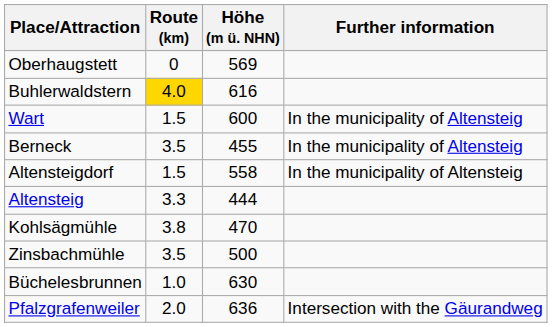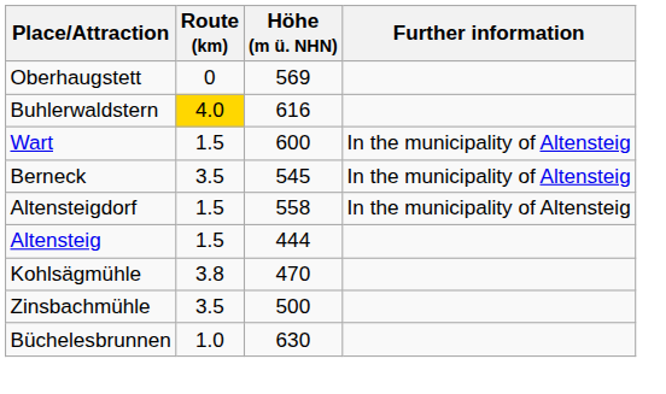 <table class="wikitable toptextcells">
 <tr class="hintergrundfarbe5">
 <th>Place/Attraction</th>
 <th>Route<br><small>(km)</small></th>
 <th>Höhe<br><small>(m ü. NHN)</small></th>
 <th class="unsortable">Further information</th>
 </tr>
 <tr>
 <td>Oberhaugstett</td>
 <td style="text-align:center">0</td>
 <td style="text-align:center">569</td>
 <td></td>
 </tr>
 <tr>
 <td>Buhlerwaldstern</td>
 <td style="background: gold; text-align:center">4.0</td>
 <td style="text-align:center">616</td>
 <td></td>
 </tr>
 <tr>
 <td><a href='#'>Wart</a></td>
 <td style="text-align:center">1.5</td>
 <td style="text-align:center">600</td>
 <td>In the municipality of <a href='#'>Altensteig</a></td>
 </tr>
 <tr>
 <td>Berneck</td>
 <td style="text-align:center">3.5</td>
-<td style="text-align:center">455</td>
+<td style="text-align:center">545</td>
 <td>In the municipality of <a href='#'>Altensteig</a></td>
 </tr>
 <tr>
 <td>Altensteigdorf</td>
 <td style="text-align:center">1.5</td>
 <td style="text-align:center">558</td>
 <td>In the municipality of Altensteig</td>
 </tr>
 <tr>
 <td><a href='#'>Altensteig</a></td>
-<td style="text-align:center">3.3</td>
+<td style="text-align:center">1.5</td>
 <td style="text-align:center">444</td>
 <td></td>
 </tr>
 <tr>
 <td>Kohlsägmühle</td>
 <td style="text-align:center">3.8</td>
 <td style="text-align:center">470</td>
 <td></td>
 </tr>
 <tr>
 <td>Zinsbachmühle</td>
 <td style="text-align:center">3.5</td>
 <td style="text-align:center">500</td>
 <td></td>
 </tr>
 <tr>
 <td>Büchelesbrunnen</td>
 <td style="text-align:center">1.0</td>
 <td style="text-align:center">630</td>
 <td></td>
 </tr>
-<tr>
-<td><a href='#'>Pfalzgrafenweiler</a></td>
-<td style="text-align:center">2.0</td>
-<td style="text-align:center">636</td>
-<td>Intersection with the <a href='#'>Gäurandweg</a></td>
-</tr>
 </table>
